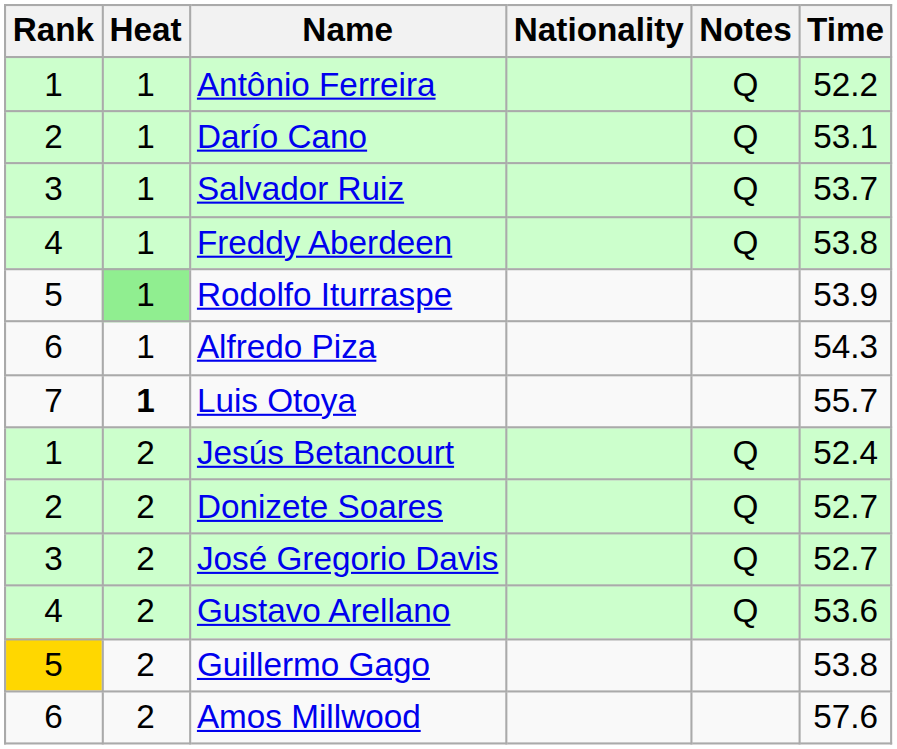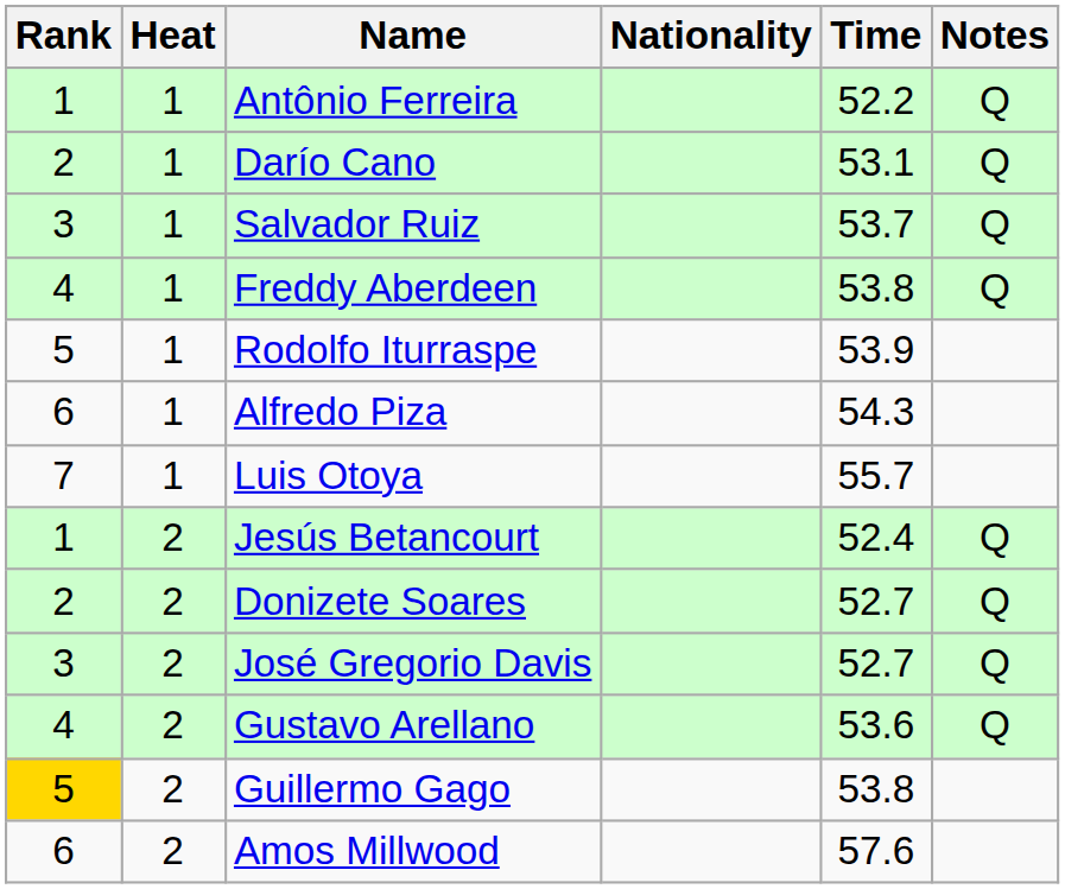 <table class="wikitable sortable" style="text-align:center">
 <tr>
 <th>Rank</th>
 <th>Heat</th>
 <th>Name</th>
 <th>Nationality</th>
+<th>Time</th>
 <th>Notes</th>
-<th>Time</th>
 </tr>
 <tr bgcolor=ccffcc>
 <td>1</td>
 <td>1</td>
 <td align=left><a href='#'>Antônio Ferreira</a></td>
 <td align=left></td>
+<td>52.2</td>
 <td>Q</td>
-<td>52.2</td>
 </tr>
 <tr bgcolor=ccffcc>
 <td>2</td>
 <td>1</td>
 <td align=left><a href='#'>Darío Cano</a></td>
 <td align=left></td>
+<td>53.1</td>
 <td>Q</td>
-<td>53.1</td>
 </tr>
 <tr bgcolor=ccffcc>
 <td>3</td>
 <td>1</td>
 <td align=left><a href='#'>Salvador Ruiz</a></td>
 <td align=left></td>
+<td>53.7</td>
 <td>Q</td>
-<td>53.7</td>
 </tr>
 <tr bgcolor=ccffcc>
 <td>4</td>
 <td>1</td>
 <td align=left><a href='#'>Freddy Aberdeen</a></td>
 <td align=left></td>
+<td>53.8</td>
 <td>Q</td>
-<td>53.8</td>
 </tr>
 <tr>
 <td>5</td>
-<td style="background: lightgreen;">1</td>
+<td>1</td>
 <td align=left><a href='#'>Rodolfo Iturraspe</a></td>
 <td align=left></td>
+<td>53.9</td>
 <td></td>
-<td>53.9</td>
 </tr>
 <tr>
 <td>6</td>
 <td>1</td>
 <td align=left><a href='#'>Alfredo Piza</a></td>
 <td align=left></td>
+<td>54.3</td>
 <td></td>
-<td>54.3</td>
 </tr>
 <tr>
 <td>7</td>
-<td><strong>1</strong></td>
+<td>1</td>
 <td align=left><a href='#'>Luis Otoya</a></td>
 <td align=left></td>
+<td>55.7</td>
 <td></td>
-<td>55.7</td>
 </tr>
 <tr bgcolor=ccffcc>
 <td>1</td>
 <td>2</td>
 <td align=left><a href='#'>Jesús Betancourt</a></td>
 <td align=left></td>
+<td>52.4</td>
 <td>Q</td>
-<td>52.4</td>
 </tr>
 <tr bgcolor=ccffcc>
 <td>2</td>
 <td>2</td>
 <td align=left><a href='#'>Donizete Soares</a></td>
 <td align=left></td>
+<td>52.7</td>
 <td>Q</td>
-<td>52.7</td>
 </tr>
 <tr bgcolor=ccffcc>
 <td>3</td>
 <td>2</td>
 <td align=left><a href='#'>José Gregorio Davis</a></td>
 <td align=left></td>
+<td>52.7</td>
 <td>Q</td>
-<td>52.7</td>
 </tr>
 <tr bgcolor=ccffcc>
 <td>4</td>
 <td>2</td>
 <td align=left><a href='#'>Gustavo Arellano</a></td>
 <td align=left></td>
+<td>53.6</td>
 <td>Q</td>
-<td>53.6</td>
 </tr>
 <tr>
 <td style="background: gold;">5</td>
 <td>2</td>
 <td align=left><a href='#'>Guillermo Gago</a></td>
 <td align=left></td>
+<td>53.8</td>
 <td></td>
-<td>53.8</td>
 </tr>
 <tr>
 <td>6</td>
 <td>2</td>
 <td align=left><a href='#'>Amos Millwood</a></td>
 <td align=left></td>
+<td>57.6</td>
 <td></td>
-<td>57.6</td>
 </tr>
 </table>
